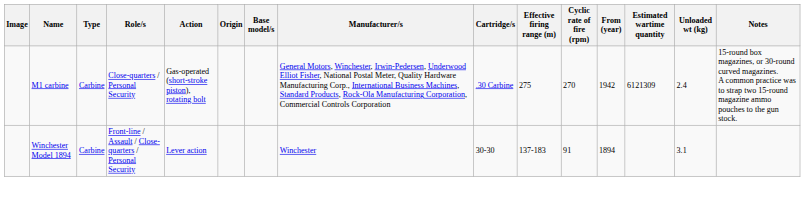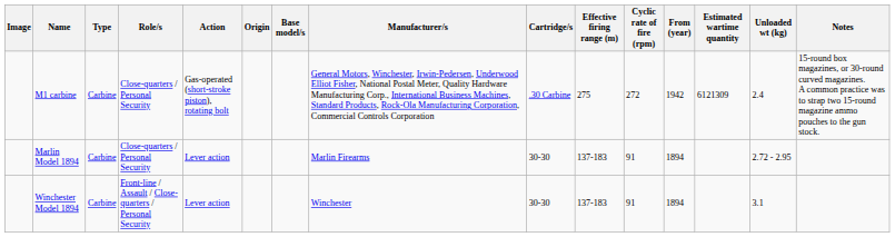 <table class="wikitable sortable" style="margin:left; width:100%; font-size:80%; border-collapse:collapse;">
 <tr>
 <th>Image</th>
 <th>Name</th>
 <th>Type</th>
 <th>Role/s</th>
 <th>Action</th>
 <th>Origin</th>
 <th>Base model/s</th>
 <th>Manufacturer/s</th>
 <th>Cartridge/s</th>
 <th>Effective firing range (m)</th>
 <th>Cyclic rate of fire (rpm)</th>
 <th>From (year)</th>
 <th>Estimated wartime quantity</th>
 <th>Unloaded wt (kg)</th>
 <th>Notes</th>
 </tr>
 <tr>
 <td></td>
 <td><a href='#'>M1 carbine</a></td>
 <td><a href='#'>Carbine</a></td>
 <td><a href='#'>Close-quarters</a> / <a href='#'>Personal Security</a></td>
 <td>Gas-operated (<a href='#'>short-stroke piston</a>), <a href='#'>rotating bolt</a></td>
 <td></td>
 <td></td>
 <td><a href='#'>General Motors</a>, <a href='#'>Winchester</a>, <a href='#'>Irwin-Pedersen</a>, <a href='#'>Underwood Elliot Fisher</a>, National Postal Meter, Quality Hardware Manufacturing Corp., <a href='#'>International Business Machines</a>, <a href='#'>Standard Products</a>, <a href='#'>Rock-Ola Manufacturing Corporation</a>, Commercial Controls Corporation</td>
 <td><a href='#'>.30 Carbine</a></td>
 <td>275</td>
-<td>270</td>
+<td>272</td>
 <td>1942</td>
 <td>6121309</td>
 <td>2.4</td>
 <td>15-round box magazines, or 30-round curved magazines.<br>A common practice was to strap two 15-round magazine ammo pouches to the gun stock.</td>
+</tr>
+<tr>
+<td></td>
+<td><a href='#'>Marlin Model 1894</a></td>
+<td><a href='#'>Carbine</a></td>
+<td><a href='#'>Close-quarters</a> / <a href='#'>Personal Security</a></td>
+<td><a href='#'>Lever action</a></td>
+<td></td>
+<td></td>
+<td><a href='#'>Marlin Firearms</a></td>
+<td>30-30</td>
+<td>137-183</td>
+<td>91</td>
+<td>1894</td>
+<td></td>
+<td>2.72 - 2.95</td>
+<td></td>
 </tr>
 <tr>
 <td></td>
 <td><a href='#'>Winchester Model 1894</a></td>
 <td><a href='#'>Carbine</a></td>
 <td><a href='#'>Front-line</a> / <a href='#'>Assault</a> / <a href='#'>Close-quarters</a> / <a href='#'>Personal Security</a></td>
 <td><a href='#'>Lever action</a></td>
 <td></td>
 <td></td>
 <td><a href='#'>Winchester</a></td>
 <td>30-30</td>
 <td>137-183</td>
 <td>91</td>
 <td>1894</td>
 <td></td>
 <td>3.1</td>
 <td></td>
 </tr>
 </table>
